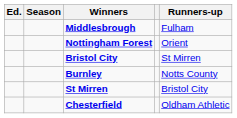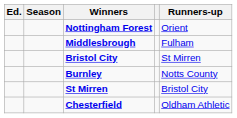 <table class="wikitable sortable">
 <tr>
 <th>Ed.</th>
 <th>Season</th>
 <th>Winners</th>
 <th></th>
 <th>Runners-up</th>
 </tr>
 <tr>
 <td></td>
 <td></td>
-<td> <strong><a href='#'>Middlesbrough</a></strong></td>
+<td> <strong><a href='#'>Nottingham Forest</a></strong></td>
 <td></td>
-<td> <a href='#'>Fulham</a></td>
+<td> <a href='#'>Orient</a></td>
 </tr>
 <tr>
 <td></td>
 <td></td>
-<td> <strong><a href='#'>Nottingham Forest</a></strong></td>
+<td> <strong><a href='#'>Middlesbrough</a></strong></td>
 <td></td>
-<td> <a href='#'>Orient</a></td>
+<td> <a href='#'>Fulham</a></td>
 </tr>
 <tr>
 <td></td>
 <td></td>
 <td> <strong><a href='#'>Bristol City</a></strong></td>
 <td></td>
 <td> <a href='#'>St Mirren</a></td>
 </tr>
 <tr>
 <td></td>
 <td></td>
 <td> <strong><a href='#'>Burnley</a></strong></td>
 <td></td>
 <td> <a href='#'>Notts County</a></td>
 </tr>
 <tr>
 <td></td>
 <td></td>
 <td> <strong><a href='#'>St Mirren</a></strong></td>
 <td></td>
 <td> <a href='#'>Bristol City</a></td>
 </tr>
 <tr>
 <td></td>
 <td></td>
 <td> <strong><a href='#'>Chesterfield</a></strong></td>
 <td></td>
 <td> <a href='#'>Oldham Athletic</a></td>
 </tr>
 </table>
